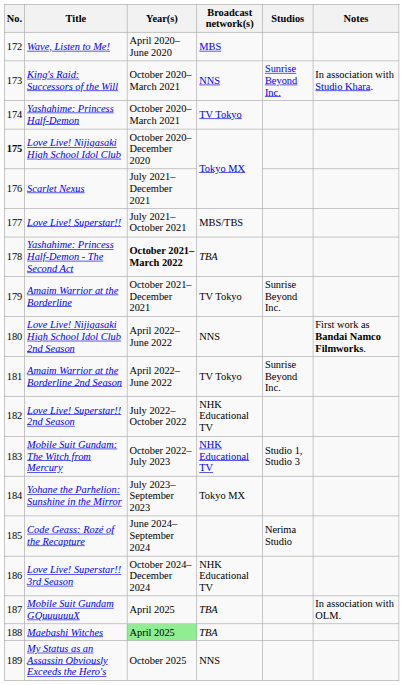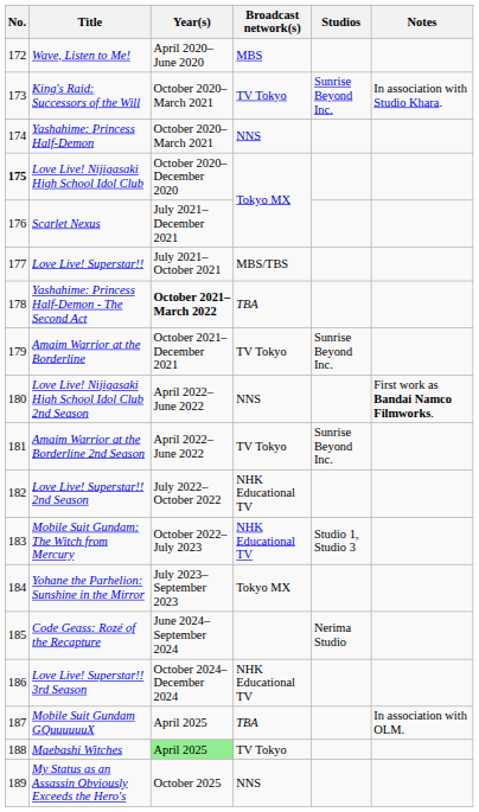 <table class="wikitable sortable">
 <tr>
 <th>No.</th>
 <th>Title</th>
 <th>Year(s)</th>
 <th>Broadcast network(s)</th>
 <th>Studios</th>
 <th>Notes</th>
 </tr>
 <tr>
 <td>172</td>
 <td><em><a href='#'>Wave, Listen to Me!</a></em></td>
 <td>April 2020–June 2020</td>
 <td><a href='#'>MBS</a></td>
 <td></td>
 <td></td>
 </tr>
 <tr>
 <td>173</td>
 <td><em><a href='#'>King's Raid: Successors of the Will</a></em></td>
 <td>October 2020–March 2021</td>
-<td><a href='#'>NNS</a></td>
+<td><a href='#'>TV Tokyo</a></td>
 <td><a href='#'>Sunrise Beyond Inc.</a></td>
 <td>In association with <a href='#'>Studio Khara</a>.</td>
 </tr>
 <tr>
 <td>174</td>
 <td><em><a href='#'>Yashahime: Princess Half-Demon</a></em></td>
 <td>October 2020–March 2021</td>
-<td><a href='#'>TV Tokyo</a></td>
+<td><a href='#'>NNS</a></td>
 <td></td>
 <td></td>
 </tr>
 <tr>
 <td><strong>175</strong></td>
 <td><em><a href='#'>Love Live! Nijigasaki High School Idol Club</a></em></td>
 <td>October 2020–December 2020</td>
 <td rowspan="2"><a href='#'>Tokyo MX</a></td>
 <td></td>
 <td></td>
 </tr>
 <tr>
 <td>176</td>
 <td><em><a href='#'>Scarlet Nexus</a></em></td>
 <td>July 2021–December 2021</td>
 <td></td>
 <td></td>
 </tr>
 <tr>
 <td>177</td>
 <td><em><a href='#'>Love Live! Superstar!!</a></em></td>
 <td>July 2021–October 2021</td>
 <td>MBS/TBS</td>
 <td></td>
 <td></td>
 </tr>
 <tr>
 <td>178</td>
 <td><em><a href='#'>Yashahime: Princess Half-Demon - The Second Act</a></em></td>
 <td><strong>October 2021–March 2022</strong></td>
 <td><em>TBA</em></td>
 <td></td>
 <td></td>
 </tr>
 <tr>
 <td>179</td>
 <td><em><a href='#'>Amaim Warrior at the Borderline</a></em></td>
 <td>October 2021–December 2021</td>
 <td>TV Tokyo</td>
 <td>Sunrise Beyond Inc.</td>
 <td></td>
 </tr>
 <tr>
 <td>180</td>
 <td><em><a href='#'>Love Live! Nijigasaki High School Idol Club 2nd Season</a></em></td>
 <td>April 2022–June 2022</td>
 <td>NNS</td>
 <td></td>
 <td>First work as <strong>Bandai Namco Filmworks</strong>.</td>
 </tr>
 <tr>
 <td>181</td>
 <td><em><a href='#'>Amaim Warrior at the Borderline 2nd Season</a></em></td>
 <td>April 2022–June 2022</td>
 <td>TV Tokyo</td>
 <td>Sunrise Beyond Inc.</td>
 <td></td>
 </tr>
 <tr>
 <td>182</td>
 <td><em><a href='#'>Love Live! Superstar!! 2nd Season</a></em></td>
 <td>July 2022–October 2022</td>
 <td>NHK Educational TV</td>
 <td></td>
 <td></td>
 </tr>
 <tr>
 <td>183</td>
 <td><em><a href='#'>Mobile Suit Gundam: The Witch from Mercury</a></em></td>
 <td>October 2022–July 2023</td>
 <td><a href='#'>NHK Educational TV</a></td>
 <td>Studio 1, Studio 3</td>
 <td></td>
 </tr>
 <tr>
 <td>184</td>
 <td><em><a href='#'>Yohane the Parhelion: Sunshine in the Mirror</a></em></td>
 <td>July 2023–September 2023</td>
 <td>Tokyo MX</td>
 <td></td>
 <td></td>
 </tr>
 <tr>
 <td>185</td>
 <td><em><a href='#'>Code Geass: Rozé of the Recapture</a></em></td>
 <td>June 2024–September 2024</td>
 <td></td>
 <td>Nerima Studio</td>
 <td></td>
 </tr>
 <tr>
 <td>186</td>
 <td><em><a href='#'>Love Live! Superstar!! 3rd Season</a></em></td>
 <td>October 2024–December 2024</td>
 <td>NHK Educational TV</td>
 <td></td>
 <td></td>
 </tr>
 <tr>
 <td>187</td>
 <td><em><a href='#'>Mobile Suit Gundam GQuuuuuuX</a></em></td>
 <td>April 2025</td>
 <td><em>TBA</em></td>
 <td></td>
 <td>In association with OLM.</td>
 </tr>
 <tr>
 <td>188</td>
 <td><em><a href='#'>Maebashi Witches</a></em></td>
 <td style="background: lightgreen;">April 2025</td>
-<td><em>TBA</em></td>
+<td>TV Tokyo</td>
 <td></td>
 <td></td>
 </tr>
 <tr>
 <td>189</td>
 <td><em><a href='#'>My Status as an Assassin Obviously Exceeds the Hero's</a></em></td>
 <td>October 2025</td>
 <td>NNS</td>
 <td></td>
 <td></td>
 </tr>
 </table>
